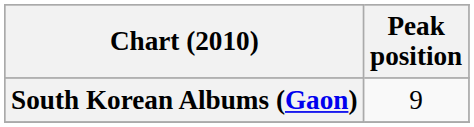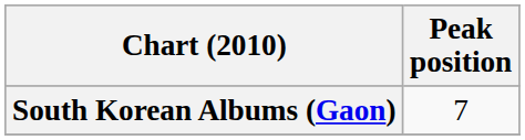 <table class="wikitable plainrowheaders" style="text-align:center;">
 <tr>
 <th>Chart (2010)</th>
 <th>Peak<br>position</th>
 </tr>
 <tr>
 <th scope="row">South Korean Albums (<a href='#'>Gaon</a>)</th>
-<td>9</td>
+<td>7</td>
 </tr>
 <tr>
 </tr>
 </table>
